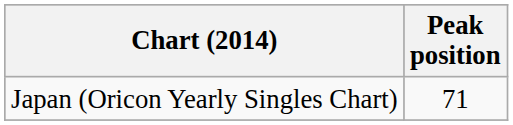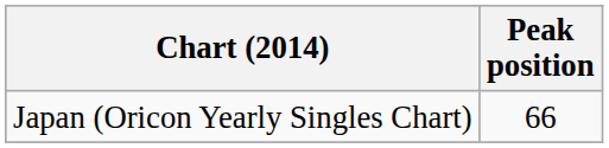 <table class="wikitable sortable">
 <tr>
 <th>Chart (2014)</th>
 <th>Peak<br>position</th>
 </tr>
 <tr>
 <td>Japan (Oricon Yearly Singles Chart)</td>
-<td align="center">71</td>
+<td align="center">66</td>
 </tr>
 </table>
